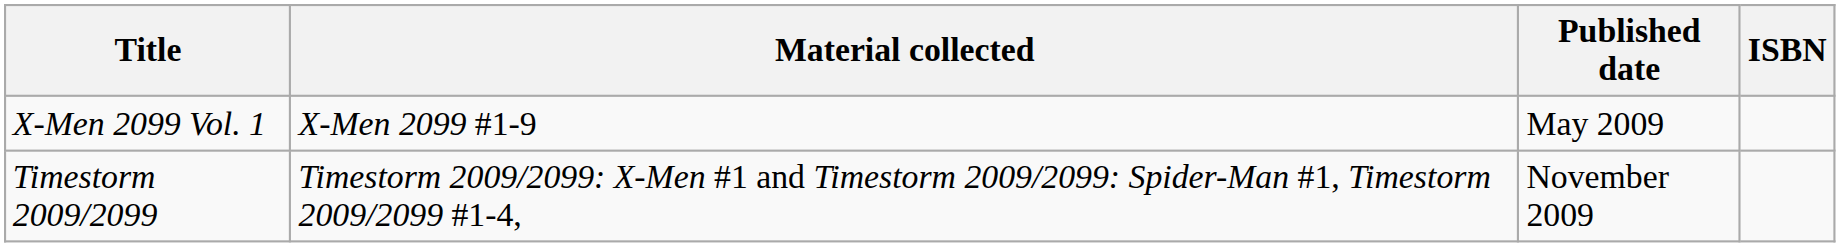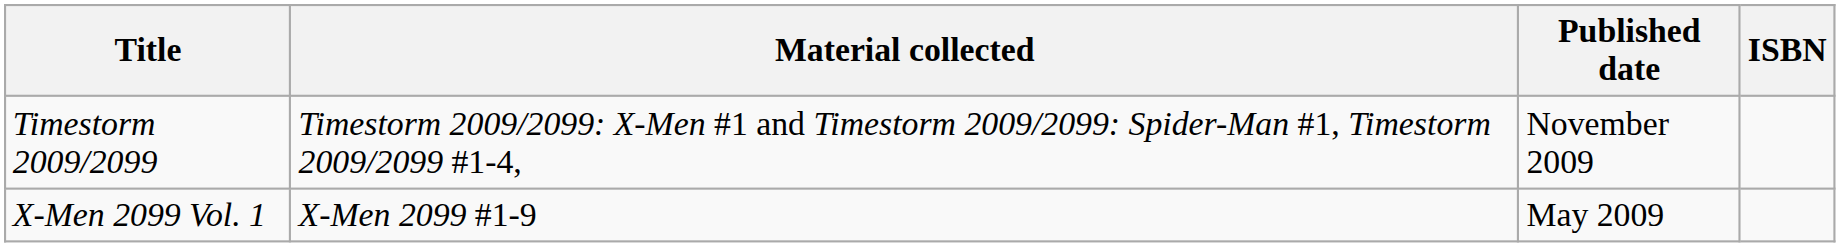 <table class="wikitable">
 <tr>
 <th>Title</th>
 <th>Material collected</th>
 <th>Published date</th>
 <th>ISBN</th>
 </tr>
 <tr>
+<td><em>Timestorm 2009/2099</em></td>
+<td><em>Timestorm 2009/2099: X-Men</em> #1 and <em>Timestorm 2009/2099: Spider-Man</em> #1, <em>Timestorm 2009/2099</em> #1-4,</td>
+<td>November 2009</td>
+<td></td>
+</tr>
+<tr>
 <td><em>X-Men 2099 Vol. 1</em></td>
 <td><em>X-Men 2099</em> #1-9</td>
 <td>May 2009</td>
 <td></td>
 </tr>
-<tr>
-<td><em>Timestorm 2009/2099</em></td>
-<td><em>Timestorm 2009/2099: X-Men</em> #1 and <em>Timestorm 2009/2099: Spider-Man</em> #1, <em>Timestorm 2009/2099</em> #1-4,</td>
-<td>November 2009</td>
-<td></td>
-</tr>
 </table>
